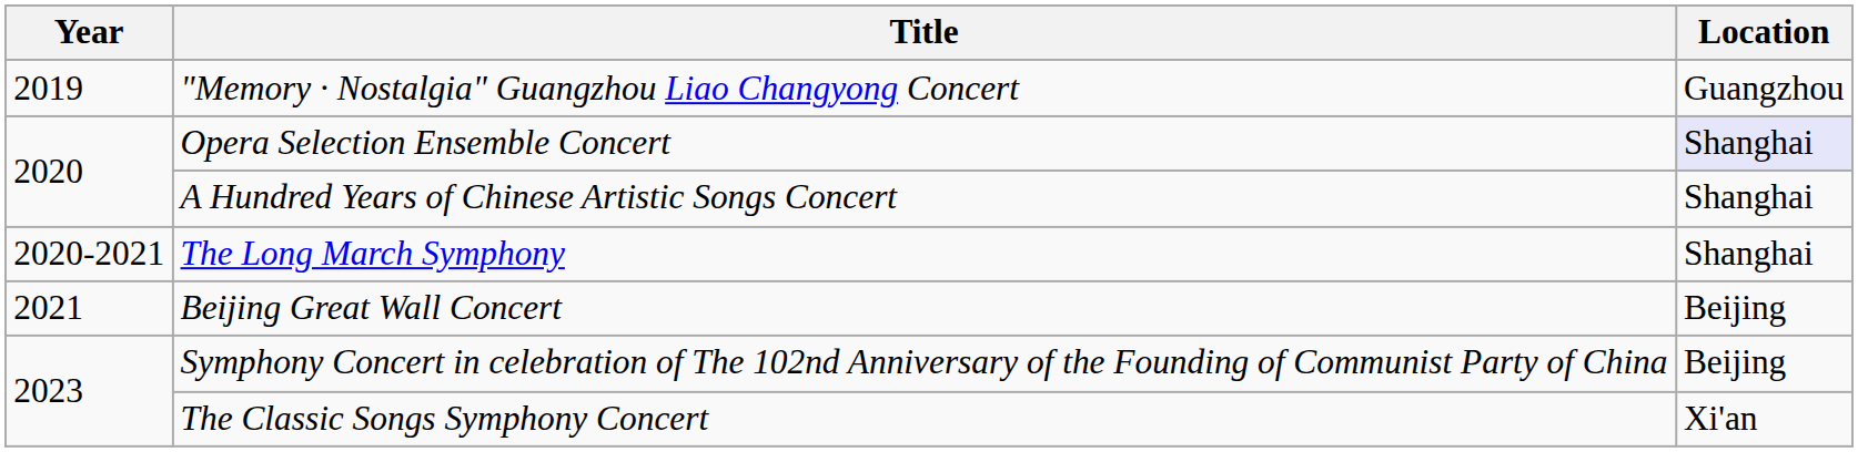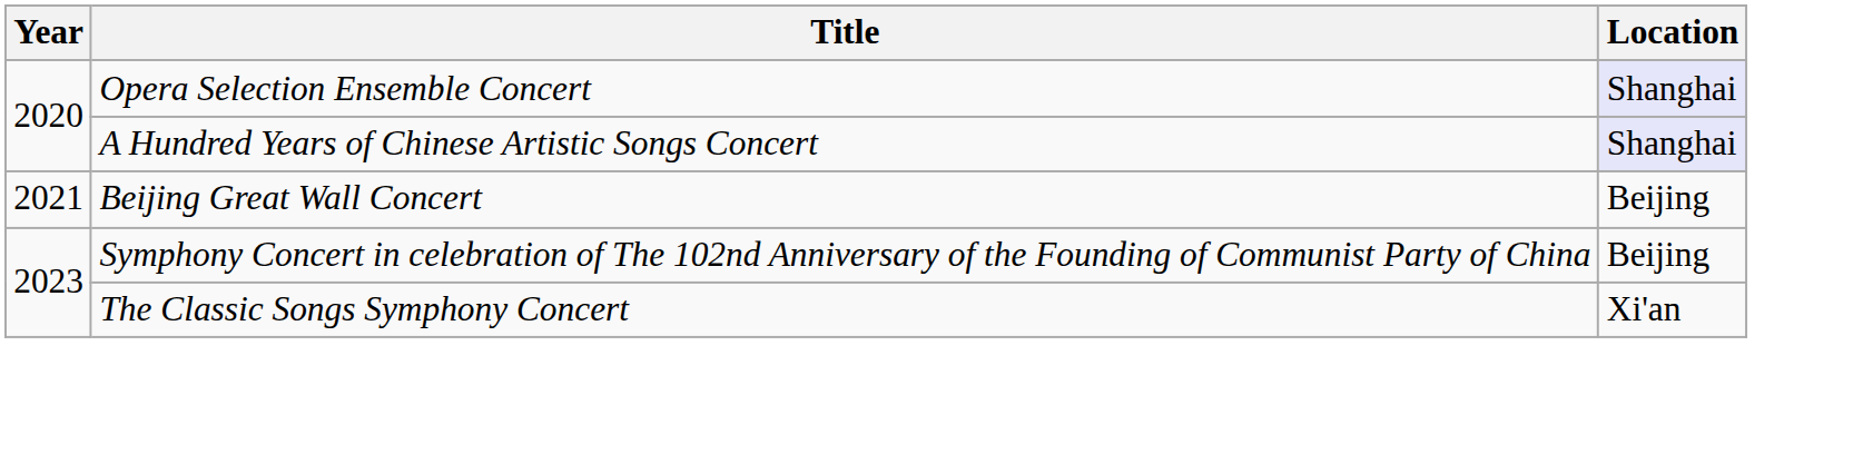 <table class="wikitable">
 <tr>
 <th 8%>Year</th>
 <th 82%>Title</th>
 <th 10%>Location</th>
-</tr>
-<tr>
-<td>2019</td>
-<td><em>"Memory · Nostalgia" Guangzhou <a href='#'>Liao Changyong</a> Concert</em></td>
-<td>Guangzhou</td>
 </tr>
 <tr>
 <td rowspan="2">2020</td>
 <td><em>Opera Selection Ensemble Concert</em></td>
 <td style="background: lavender;">Shanghai</td>
 </tr>
 <tr>
 <td><em>A Hundred Years of Chinese Artistic Songs Concert</em></td>
-<td>Shanghai</td>
-</tr>
-<tr>
-<td>2020-2021</td>
-<td><em><a href='#'>The Long March Symphony</a></em></td>
-<td>Shanghai</td>
+<td style="background: lavender;">Shanghai</td>
 </tr>
 <tr>
 <td>2021</td>
 <td><em>Beijing Great Wall Concert</em></td>
 <td>Beijing</td>
 </tr>
 <tr>
 <td rowspan="2">2023</td>
 <td><em>Symphony Concert in celebration of The 102nd Anniversary of the Founding of Communist Party of China</em></td>
 <td>Beijing</td>
 </tr>
 <tr>
 <td><em>The Classic Songs Symphony Concert</em></td>
 <td>Xi'an</td>
 </tr>
 </table>
